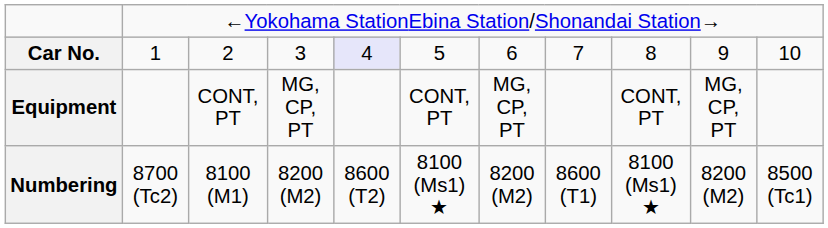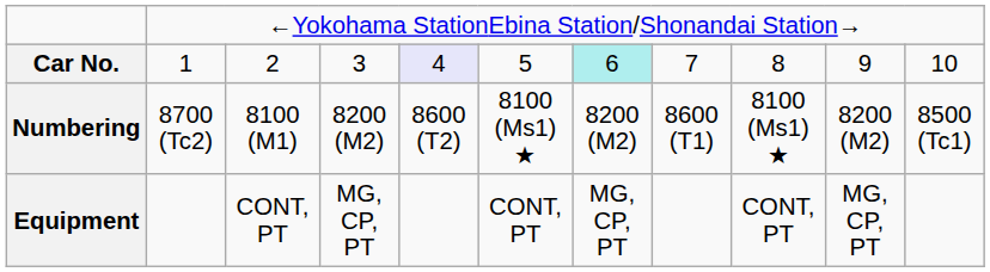 <table class="wikitable" style="text-align:center; font-size:90%; margin:1em 0em 2em 3em;">
 <tr>
 <td></td>
 <td colspan="10"><span>←<a href='#'>Yokohama Station</a></span><span><a href='#'>Ebina Station</a>/<a href='#'>Shonandai Station</a>→</span></td>
 </tr>
 <tr>
 <th style="width:5em;">Car No.</th>
 <td style="width:5em;">1</td>
 <td style="width:5em;">2</td>
 <td style="width:5em;">3</td>
 <td style="background: lavender; width:5em;">4</td>
 <td style="width:5em;">5</td>
-<td style="width:5em;">6</td>
+<td style="background: paleturquoise; width:5em;">6</td>
 <td style="width:5em;">7</td>
 <td style="width:5em;">8</td>
 <td style="width:5em;">9</td>
 <td style="width:5em;">10</td>
+</tr>
+<tr>
+<th>Numbering</th>
+<td>8700<br> (Tc2)</td>
+<td>8100<br> (M1)</td>
+<td>8200<br> (M2)</td>
+<td>8600<br> (T2)</td>
+<td>8100<br> (Ms1) ★</td>
+<td>8200<br> (M2)</td>
+<td>8600<br> (T1)</td>
+<td>8100<br> (Ms1) ★</td>
+<td>8200<br> (M2)</td>
+<td>8500<br> (Tc1)</td>
 </tr>
 <tr>
 <th>Equipment</th>
 <td> </td>
 <td>CONT, PT</td>
 <td>MG, CP, PT</td>
 <td> </td>
 <td>CONT, PT</td>
 <td>MG, CP, PT</td>
 <td> </td>
 <td>CONT, PT</td>
 <td>MG, CP, PT</td>
 <td> </td>
 </tr>
-<tr>
-<th>Numbering</th>
-<td>8700<br> (Tc2)</td>
-<td>8100<br> (M1)</td>
-<td>8200<br> (M2)</td>
-<td>8600<br> (T2)</td>
-<td>8100<br> (Ms1) ★</td>
-<td>8200<br> (M2)</td>
-<td>8600<br> (T1)</td>
-<td>8100<br> (Ms1) ★</td>
-<td>8200<br> (M2)</td>
-<td>8500<br> (Tc1)</td>
-</tr>
 </table>
